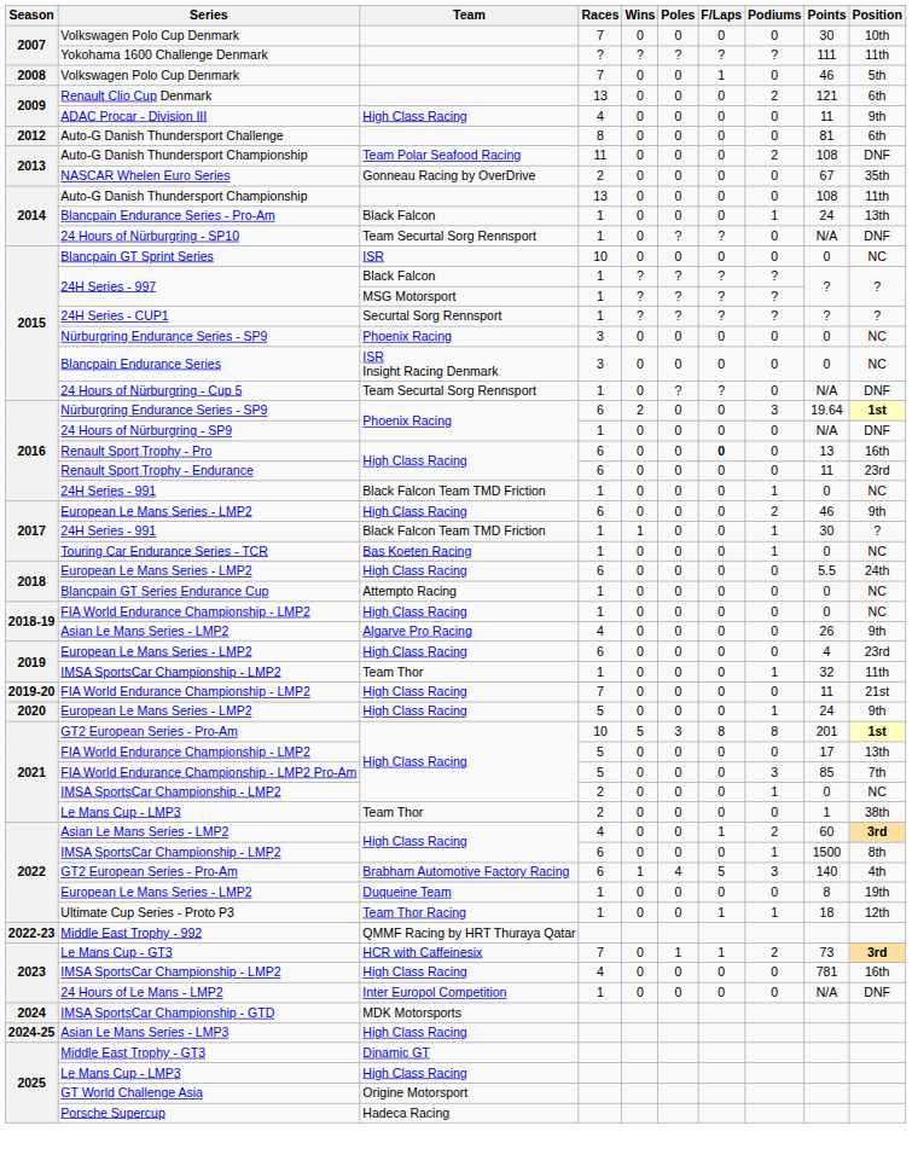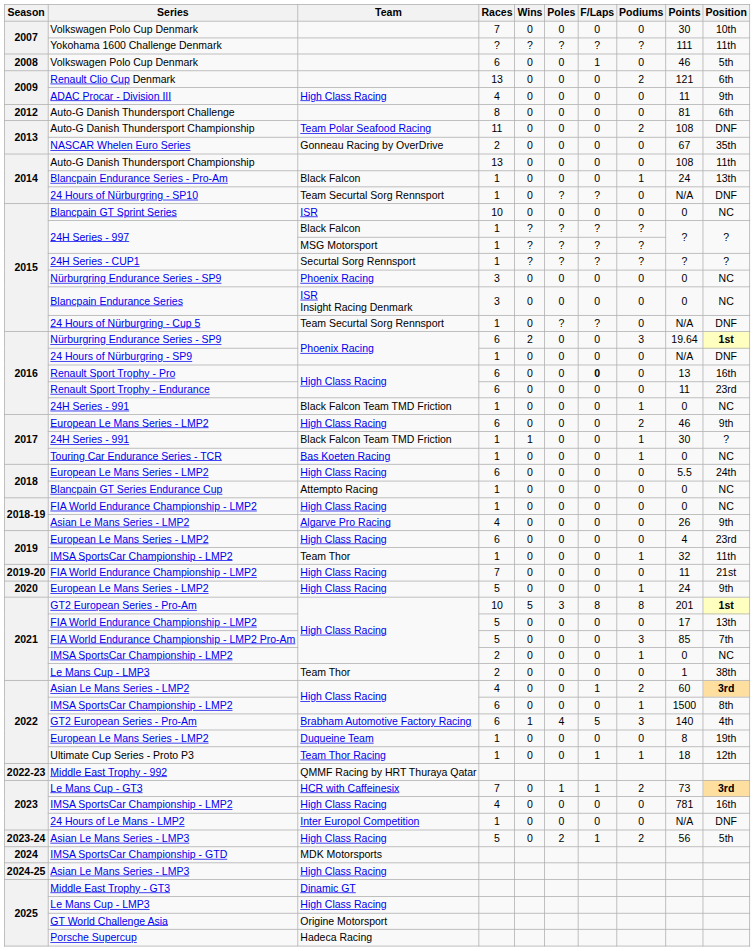 <table class="wikitable" style="font-size: 90%; text-align:center">
 <tr>
 <th>Season</th>
 <th>Series</th>
 <th>Team</th>
 <th>Races</th>
 <th>Wins</th>
 <th>Poles</th>
 <th>F/Laps</th>
 <th>Podiums</th>
 <th>Points</th>
 <th>Position</th>
 </tr>
 <tr>
 <th rowspan=2>2007</th>
 <td align=left>Volkswagen Polo Cup Denmark</td>
 <td align=left></td>
 <td>7</td>
 <td>0</td>
 <td>0</td>
 <td>0</td>
 <td>0</td>
 <td>30</td>
 <td>10th</td>
 </tr>
 <tr>
 <td align=left>Yokohama 1600 Challenge Denmark</td>
 <td align=left></td>
 <td>?</td>
 <td>?</td>
 <td>?</td>
 <td>?</td>
 <td>?</td>
 <td>111</td>
 <td>11th</td>
 </tr>
 <tr>
 <th>2008</th>
 <td align=left>Volkswagen Polo Cup Denmark</td>
 <td align=left></td>
-<td>7</td>
+<td>6</td>
 <td>0</td>
 <td>0</td>
 <td>1</td>
 <td>0</td>
 <td>46</td>
 <td>5th</td>
 </tr>
 <tr>
 <th rowspan=2>2009</th>
 <td align=left><a href='#'>Renault Clio Cup</a> Denmark</td>
 <td align=left></td>
 <td>13</td>
 <td>0</td>
 <td>0</td>
 <td>0</td>
 <td>2</td>
 <td>121</td>
 <td>6th</td>
 </tr>
 <tr>
 <td align=left><a href='#'>ADAC Procar - Division III</a></td>
 <td align=left><a href='#'>High Class Racing</a></td>
 <td>4</td>
 <td>0</td>
 <td>0</td>
 <td>0</td>
 <td>0</td>
 <td>11</td>
 <td>9th</td>
 </tr>
 <tr>
 <th>2012</th>
 <td align=left>Auto-G Danish Thundersport Challenge</td>
 <td align=left></td>
 <td>8</td>
 <td>0</td>
 <td>0</td>
 <td>0</td>
 <td>0</td>
 <td>81</td>
 <td>6th</td>
 </tr>
 <tr>
 <th rowspan=2>2013</th>
 <td align=left>Auto-G Danish Thundersport Championship</td>
 <td align=left><a href='#'>Team Polar Seafood Racing</a></td>
 <td>11</td>
 <td>0</td>
 <td>0</td>
 <td>0</td>
 <td>2</td>
 <td>108</td>
 <td>DNF</td>
 </tr>
 <tr>
 <td align=left><a href='#'>NASCAR Whelen Euro Series</a></td>
 <td align=left>Gonneau Racing by OverDrive</td>
 <td>2</td>
 <td>0</td>
 <td>0</td>
 <td>0</td>
 <td>0</td>
 <td>67</td>
 <td>35th</td>
 </tr>
 <tr>
 <th rowspan="3">2014</th>
 <td align=left>Auto-G Danish Thundersport Championship</td>
 <td align=left></td>
 <td>13</td>
 <td>0</td>
 <td>0</td>
 <td>0</td>
 <td>0</td>
 <td>108</td>
 <td>11th</td>
 </tr>
 <tr>
 <td align=left><a href='#'>Blancpain Endurance Series - Pro-Am</a></td>
 <td align=left>Black Falcon</td>
 <td>1</td>
 <td>0</td>
 <td>0</td>
 <td>0</td>
 <td>1</td>
 <td>24</td>
 <td>13th</td>
 </tr>
 <tr>
 <td align=left><a href='#'>24 Hours of Nürburgring - SP10</a></td>
 <td align=left>Team Securtal Sorg Rennsport</td>
 <td>1</td>
 <td>0</td>
 <td>?</td>
 <td>?</td>
 <td>0</td>
 <td>N/A</td>
 <td>DNF</td>
 </tr>
 <tr>
 <th rowspan="7">2015</th>
 <td align="left"><a href='#'>Blancpain GT Sprint Series</a></td>
 <td align="left"><a href='#'>ISR</a></td>
 <td>10</td>
 <td>0</td>
 <td>0</td>
 <td>0</td>
 <td>0</td>
 <td>0</td>
 <td>NC</td>
 </tr>
 <tr>
 <td rowspan="2" align="left"><a href='#'>24H Series - 997</a></td>
 <td align=left>Black Falcon</td>
 <td>1</td>
 <td>?</td>
 <td>?</td>
 <td>?</td>
 <td>?</td>
 <td rowspan="2">?</td>
 <td rowspan="2">?</td>
 </tr>
 <tr>
 <td align=left>MSG Motorsport</td>
 <td>1</td>
 <td>?</td>
 <td>?</td>
 <td>?</td>
 <td>?</td>
 </tr>
 <tr>
 <td align=left><a href='#'>24H Series - CUP1</a></td>
 <td align=left>Securtal Sorg Rennsport</td>
 <td>1</td>
 <td>?</td>
 <td>?</td>
 <td>?</td>
 <td>?</td>
 <td>?</td>
 <td>?</td>
 </tr>
 <tr>
 <td align=left><a href='#'>Nürburgring Endurance Series - SP9</a></td>
 <td align=left><a href='#'>Phoenix Racing</a></td>
 <td>3</td>
 <td>0</td>
 <td>0</td>
 <td>0</td>
 <td>0</td>
 <td>0</td>
 <td>NC</td>
 </tr>
 <tr>
 <td align=left><a href='#'>Blancpain Endurance Series</a></td>
 <td align=left><a href='#'>ISR</a><br>Insight Racing Denmark</td>
 <td>3</td>
 <td>0</td>
 <td>0</td>
 <td>0</td>
 <td>0</td>
 <td>0</td>
 <td>NC</td>
 </tr>
 <tr>
 <td align=left><a href='#'>24 Hours of Nürburgring - Cup 5</a></td>
 <td align=left>Team Securtal Sorg Rennsport</td>
 <td>1</td>
 <td>0</td>
 <td>?</td>
 <td>?</td>
 <td>0</td>
 <td>N/A</td>
 <td>DNF</td>
 </tr>
 <tr>
 <th rowspan="5">2016</th>
 <td align="left"><a href='#'>Nürburgring Endurance Series - SP9</a></td>
 <td rowspan="2" align="left"><a href='#'>Phoenix Racing</a></td>
 <td>6</td>
 <td>2</td>
 <td>0</td>
 <td>0</td>
 <td>3</td>
 <td>19.64</td>
 <td style="background:#FFFFBF;"><strong>1st</strong></td>
 </tr>
 <tr>
 <td align=left><a href='#'>24 Hours of Nürburgring - SP9</a></td>
 <td>1</td>
 <td>0</td>
 <td>0</td>
 <td>0</td>
 <td>0</td>
 <td>N/A</td>
 <td>DNF</td>
 </tr>
 <tr>
 <td align=left><a href='#'>Renault Sport Trophy - Pro</a></td>
 <td align=left rowspan=2><a href='#'>High Class Racing</a></td>
 <td>6</td>
 <td>0</td>
 <td>0</td>
 <td><strong>0</strong></td>
 <td>0</td>
 <td>13</td>
 <td>16th</td>
 </tr>
 <tr>
 <td align=left><a href='#'>Renault Sport Trophy - Endurance</a></td>
 <td>6</td>
 <td>0</td>
 <td>0</td>
 <td>0</td>
 <td>0</td>
 <td>11</td>
 <td>23rd</td>
 </tr>
 <tr>
 <td align=left><a href='#'>24H Series - 991</a></td>
 <td align=left>Black Falcon Team TMD Friction</td>
 <td>1</td>
 <td>0</td>
 <td>0</td>
 <td>0</td>
 <td>1</td>
 <td>0</td>
 <td>NC</td>
 </tr>
 <tr>
 <th rowspan=3>2017</th>
 <td align=left><a href='#'>European Le Mans Series - LMP2</a></td>
 <td align=left><a href='#'>High Class Racing</a></td>
 <td>6</td>
 <td>0</td>
 <td>0</td>
 <td>0</td>
 <td>2</td>
 <td>46</td>
 <td>9th</td>
 </tr>
 <tr>
 <td align=left><a href='#'>24H Series - 991</a></td>
 <td align=left>Black Falcon Team TMD Friction</td>
 <td>1</td>
 <td>1</td>
 <td>0</td>
 <td>0</td>
 <td>1</td>
 <td>30</td>
 <td>?</td>
 </tr>
 <tr>
 <td align=left><a href='#'>Touring Car Endurance Series - TCR</a></td>
 <td align=left><a href='#'>Bas Koeten Racing</a></td>
 <td>1</td>
 <td>0</td>
 <td>0</td>
 <td>0</td>
 <td>1</td>
 <td>0</td>
 <td>NC</td>
 </tr>
 <tr>
 <th rowspan="2">2018</th>
 <td align=left><a href='#'>European Le Mans Series - LMP2</a></td>
 <td align=left><a href='#'>High Class Racing</a></td>
 <td>6</td>
 <td>0</td>
 <td>0</td>
 <td>0</td>
 <td>0</td>
 <td>5.5</td>
 <td>24th</td>
 </tr>
 <tr>
 <td align=left><a href='#'>Blancpain GT Series Endurance Cup</a></td>
 <td align=left>Attempto Racing</td>
 <td>1</td>
 <td>0</td>
 <td>0</td>
 <td>0</td>
 <td>0</td>
 <td>0</td>
 <td>NC</td>
 </tr>
 <tr>
 <th rowspan="2">2018-19</th>
 <td align="left"><a href='#'>FIA World Endurance Championship - LMP2</a></td>
 <td align="left"><a href='#'>High Class Racing</a></td>
 <td>1</td>
 <td>0</td>
 <td>0</td>
 <td>0</td>
 <td>0</td>
 <td>0</td>
 <td>NC</td>
 </tr>
 <tr>
 <td align="left"><a href='#'>Asian Le Mans Series - LMP2</a></td>
 <td align="left"><a href='#'>Algarve Pro Racing</a></td>
 <td>4</td>
 <td>0</td>
 <td>0</td>
 <td>0</td>
 <td>0</td>
 <td>26</td>
 <td>9th</td>
 </tr>
 <tr>
 <th rowspan="2">2019</th>
 <td align="left"><a href='#'>European Le Mans Series - LMP2</a></td>
 <td align=left><a href='#'>High Class Racing</a></td>
 <td>6</td>
 <td>0</td>
 <td>0</td>
 <td>0</td>
 <td>0</td>
 <td>4</td>
 <td>23rd</td>
 </tr>
 <tr>
 <td align="left"><a href='#'>IMSA SportsCar Championship - LMP2</a></td>
 <td align=left>Team Thor</td>
 <td>1</td>
 <td>0</td>
 <td>0</td>
 <td>0</td>
 <td>1</td>
 <td>32</td>
 <td>11th</td>
 </tr>
 <tr>
 <th>2019-20</th>
 <td align="left"><a href='#'>FIA World Endurance Championship - LMP2</a></td>
 <td align=left><a href='#'>High Class Racing</a></td>
 <td>7</td>
 <td>0</td>
 <td>0</td>
 <td>0</td>
 <td>0</td>
 <td>11</td>
 <td>21st</td>
 </tr>
 <tr>
 <th>2020</th>
 <td align=left><a href='#'>European Le Mans Series - LMP2</a></td>
 <td align="left"><a href='#'>High Class Racing</a></td>
 <td>5</td>
 <td>0</td>
 <td>0</td>
 <td>0</td>
 <td>1</td>
 <td>24</td>
 <td>9th</td>
 </tr>
 <tr>
 <th rowspan=5>2021</th>
 <td align=left><a href='#'>GT2 European Series - Pro-Am</a></td>
 <td rowspan="4" align=left><a href='#'>High Class Racing</a></td>
 <td>10</td>
 <td>5</td>
 <td>3</td>
 <td>8</td>
 <td>8</td>
 <td>201</td>
 <td style="background:#FFFFBF;"><strong>1st</strong></td>
 </tr>
 <tr>
 <td align=left><a href='#'>FIA World Endurance Championship - LMP2</a></td>
 <td>5</td>
 <td>0</td>
 <td>0</td>
 <td>0</td>
 <td>0</td>
 <td>17</td>
 <td>13th</td>
 </tr>
 <tr>
 <td align=left><a href='#'>FIA World Endurance Championship - LMP2 Pro-Am</a></td>
 <td>5</td>
 <td>0</td>
 <td>0</td>
 <td>0</td>
 <td>3</td>
 <td>85</td>
 <td>7th</td>
 </tr>
 <tr>
 <td align=left><a href='#'>IMSA SportsCar Championship - LMP2</a></td>
 <td>2</td>
 <td>0</td>
 <td>0</td>
 <td>0</td>
 <td>1</td>
 <td>0</td>
 <td>NC</td>
 </tr>
 <tr>
 <td align=left><a href='#'>Le Mans Cup - LMP3</a></td>
 <td align=left>Team Thor</td>
 <td>2</td>
 <td>0</td>
 <td>0</td>
 <td>0</td>
 <td>0</td>
 <td>1</td>
 <td>38th</td>
 </tr>
 <tr>
 <th rowspan="5">2022</th>
 <td align=left><a href='#'>Asian Le Mans Series - LMP2</a></td>
 <td rowspan="2" align="left"><a href='#'>High Class Racing</a></td>
 <td>4</td>
 <td>0</td>
 <td>0</td>
 <td>1</td>
 <td>2</td>
 <td>60</td>
 <td style="background:#FFDF9F;"><strong>3rd</strong></td>
 </tr>
 <tr>
 <td align=left><a href='#'>IMSA SportsCar Championship - LMP2</a></td>
 <td>6</td>
 <td>0</td>
 <td>0</td>
 <td>0</td>
 <td>1</td>
 <td>1500</td>
 <td>8th</td>
 </tr>
 <tr>
 <td align=left><a href='#'>GT2 European Series - Pro-Am</a></td>
 <td align=left><a href='#'>Brabham Automotive Factory Racing</a></td>
 <td>6</td>
 <td>1</td>
 <td>4</td>
 <td>5</td>
 <td>3</td>
 <td>140</td>
 <td>4th</td>
 </tr>
 <tr>
 <td align=left><a href='#'>European Le Mans Series - LMP2</a></td>
 <td align=left><a href='#'>Duqueine Team</a></td>
 <td>1</td>
 <td>0</td>
 <td>0</td>
 <td>0</td>
 <td>0</td>
 <td>8</td>
 <td>19th</td>
 </tr>
 <tr>
 <td align=left>Ultimate Cup Series - Proto P3</td>
 <td align=left><a href='#'>Team Thor Racing</a></td>
 <td>1</td>
 <td>0</td>
 <td>0</td>
 <td>1</td>
 <td>1</td>
 <td>18</td>
 <td>12th</td>
 </tr>
 <tr>
 <th>2022-23</th>
 <td align=left><a href='#'>Middle East Trophy - 992</a></td>
 <td align=left>QMMF Racing by HRT Thuraya Qatar</td>
 <td></td>
 <td></td>
 <td></td>
 <td></td>
 <td></td>
 <td></td>
 <td></td>
 </tr>
 <tr>
 <th rowspan="3">2023</th>
 <td align=left><a href='#'>Le Mans Cup - GT3</a></td>
 <td align=left><a href='#'>HCR with Caffeinesix</a></td>
 <td>7</td>
 <td>0</td>
 <td>1</td>
 <td>1</td>
 <td>2</td>
 <td>73</td>
 <td style="background:#FFDF9F;"><strong>3rd</strong></td>
 </tr>
 <tr>
 <td align="left"><a href='#'>IMSA SportsCar Championship - LMP2</a></td>
 <td align="left"><a href='#'>High Class Racing</a></td>
 <td>4</td>
 <td>0</td>
 <td>0</td>
 <td>0</td>
 <td>0</td>
 <td>781</td>
 <td>16th</td>
 </tr>
 <tr>
 <td align=left><a href='#'>24 Hours of Le Mans - LMP2</a></td>
 <td align=left><a href='#'>Inter Europol Competition</a></td>
 <td>1</td>
 <td>0</td>
 <td>0</td>
 <td>0</td>
 <td>0</td>
 <td>N/A</td>
 <td>DNF</td>
 </tr>
 <tr>
+<th>2023-24</th>
+<td align=left><a href='#'>Asian Le Mans Series - LMP3</a></td>
+<td align=left><a href='#'>High Class Racing</a></td>
+<td>5</td>
+<td>0</td>
+<td>2</td>
+<td>1</td>
+<td>2</td>
+<td>56</td>
+<td>5th</td>
+</tr>
+<tr>
 <th>2024</th>
 <td align=left><a href='#'>IMSA SportsCar Championship - GTD</a></td>
 <td align=left>MDK Motorsports</td>
 <td></td>
 <td></td>
 <td></td>
 <td></td>
 <td></td>
 <td></td>
 <td></td>
 </tr>
 <tr>
 <th>2024-25</th>
 <td align="left"><a href='#'>Asian Le Mans Series - LMP3</a></td>
 <td align=left><a href='#'>High Class Racing</a></td>
 <td></td>
 <td></td>
 <td></td>
 <td></td>
 <td></td>
 <td></td>
 <td></td>
 </tr>
 <tr>
 <th rowspan="4">2025</th>
 <td align=left><a href='#'>Middle East Trophy - GT3</a></td>
 <td align=left><a href='#'>Dinamic GT</a></td>
 <td></td>
 <td></td>
 <td></td>
 <td></td>
 <td></td>
 <td></td>
 <td></td>
 </tr>
 <tr>
 <td align=left><a href='#'>Le Mans Cup - LMP3</a></td>
 <td align=left><a href='#'>High Class Racing</a></td>
 <td></td>
 <td></td>
 <td></td>
 <td></td>
 <td></td>
 <td></td>
 <td></td>
 </tr>
 <tr>
 <td align=left><a href='#'>GT World Challenge Asia</a></td>
 <td align=left>Origine Motorsport</td>
 <td></td>
 <td></td>
 <td></td>
 <td></td>
 <td></td>
 <td></td>
 <td></td>
 </tr>
 <tr>
 <td align="left"><a href='#'>Porsche Supercup</a></td>
 <td align="left">Hadeca Racing</td>
 <td></td>
 <td></td>
 <td></td>
 <td></td>
 <td></td>
 <td></td>
 <td></td>
 </tr>
 </table>
